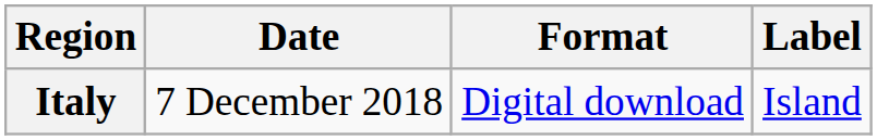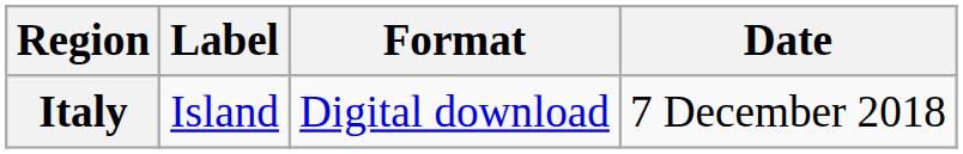 <table class="wikitable plainrowheaders">
 <tr>
 <th>Region</th>
+<th>Label</th>
+<th>Format</th>
 <th>Date</th>
-<th>Format</th>
-<th>Label</th>
 </tr>
 <tr>
 <th scope="row">Italy</th>
+<td><a href='#'>Island</a></td>
+<td><a href='#'>Digital download</a></td>
 <td>7 December 2018</td>
-<td><a href='#'>Digital download</a></td>
-<td><a href='#'>Island</a></td>
 </tr>
 </table>
